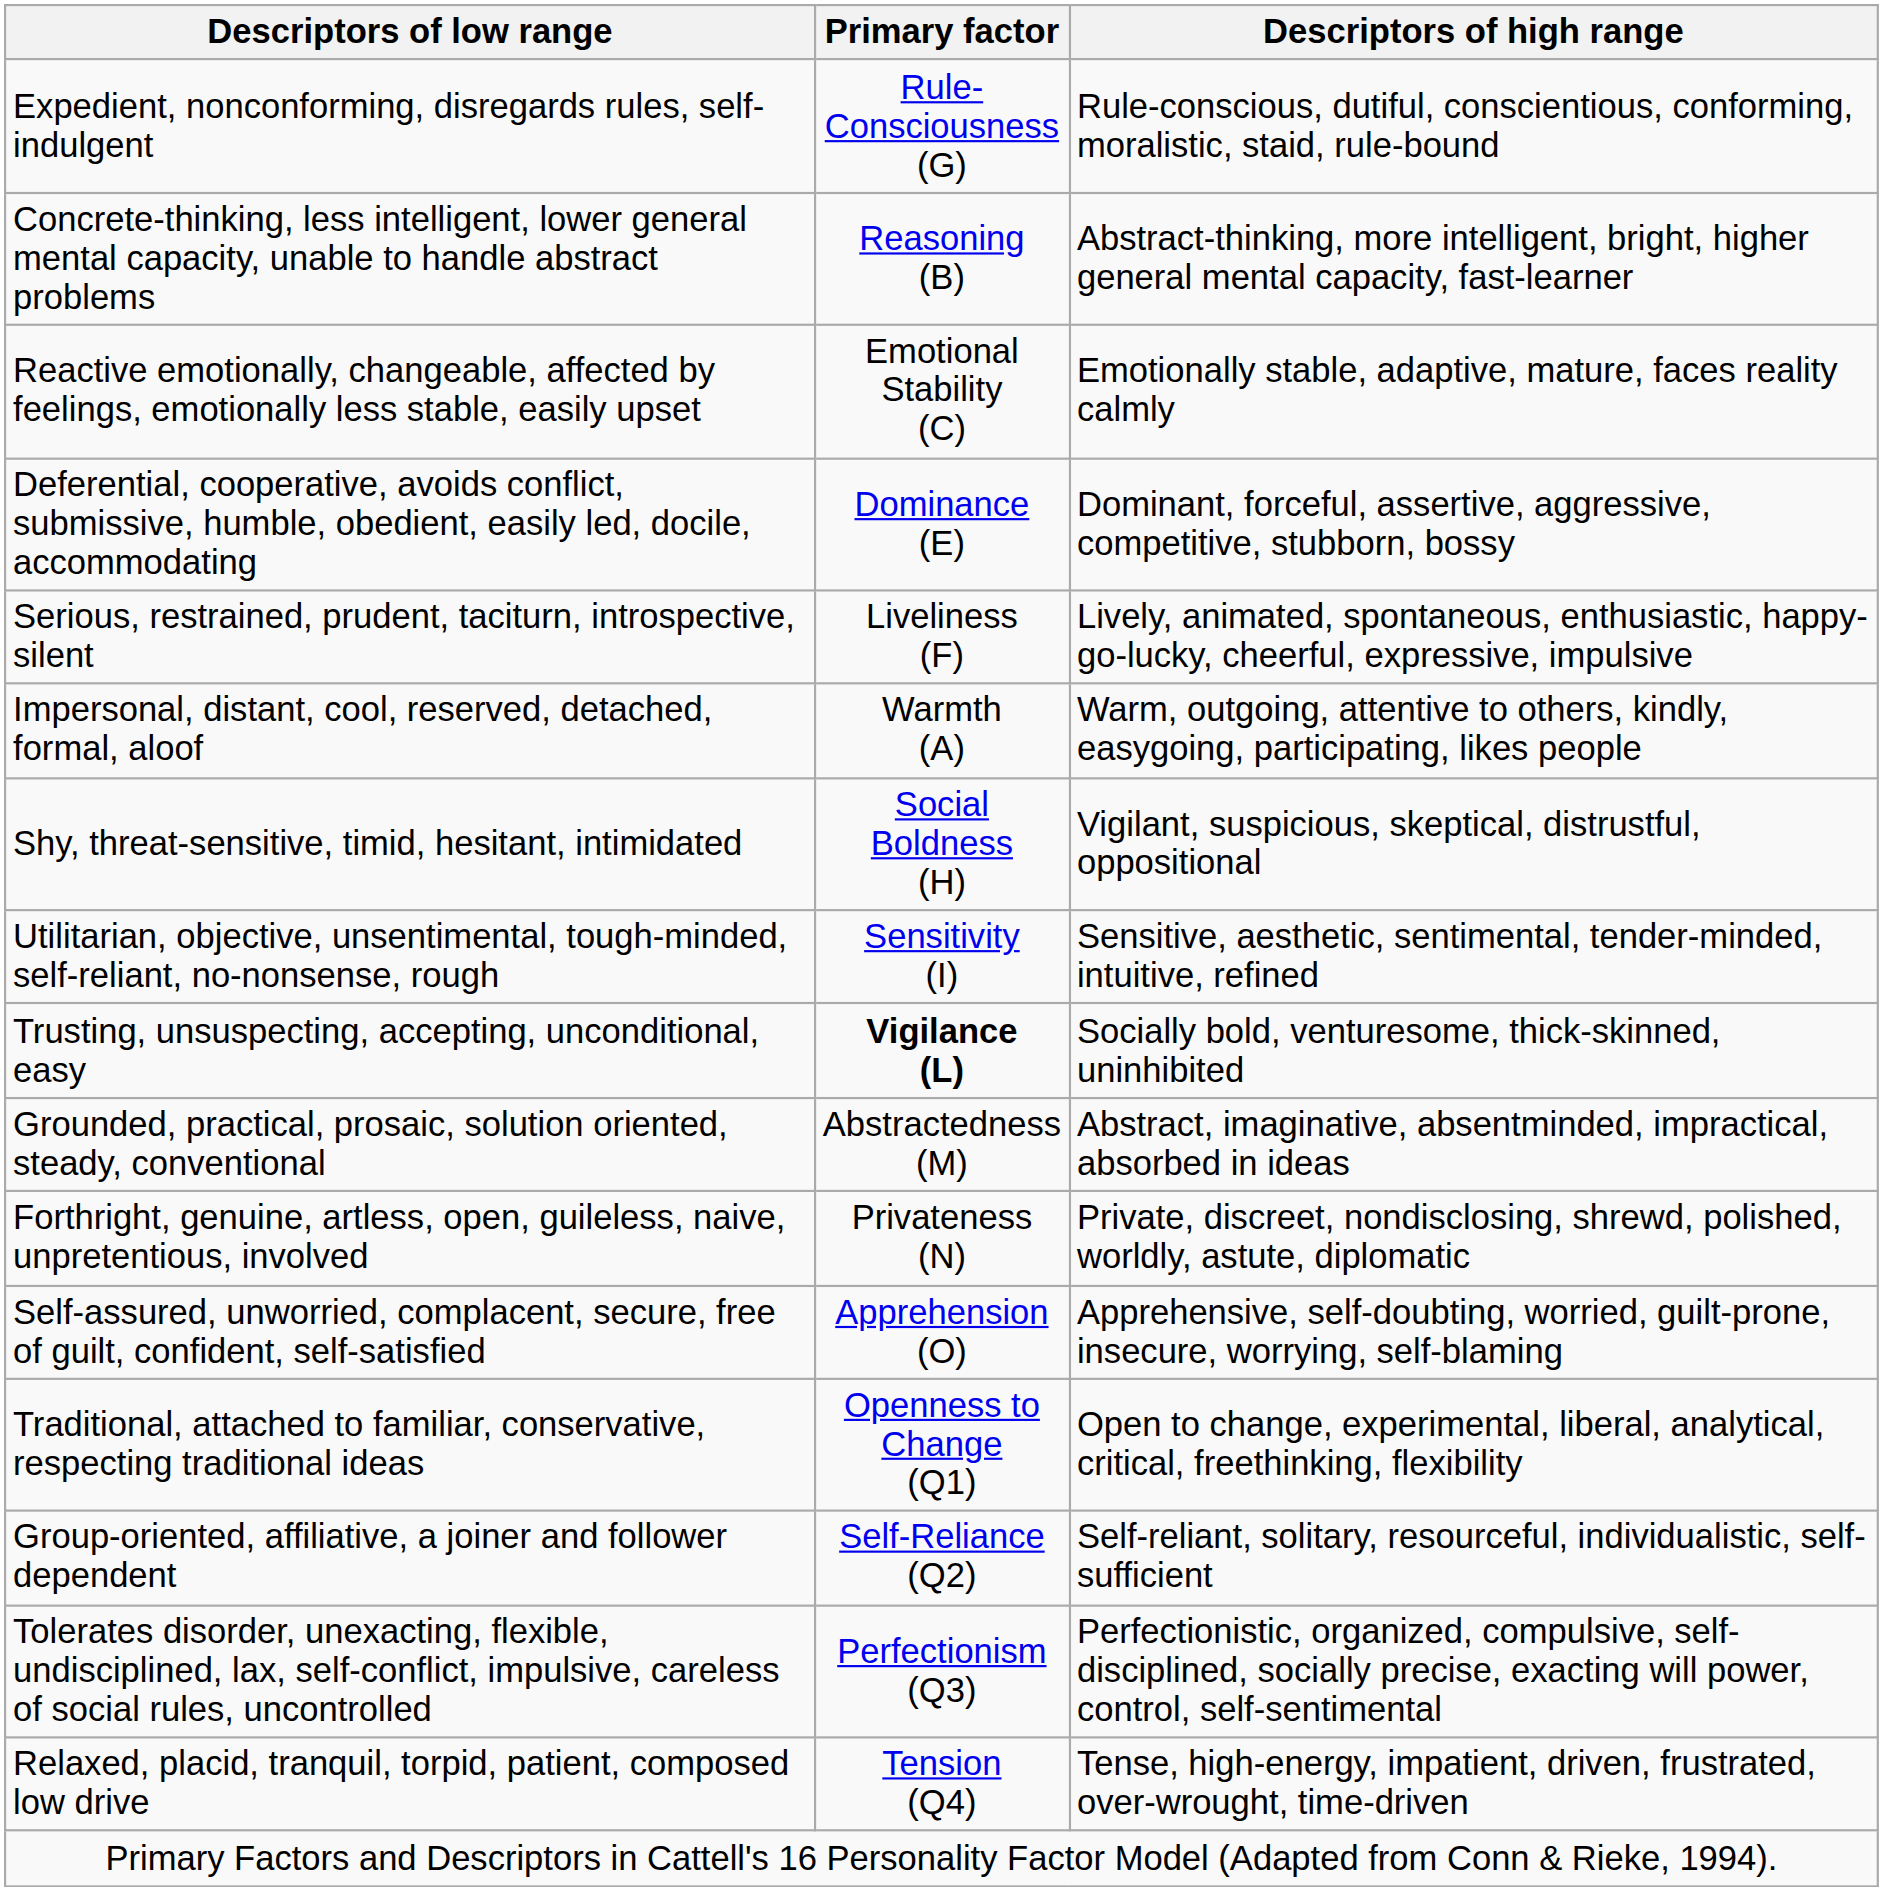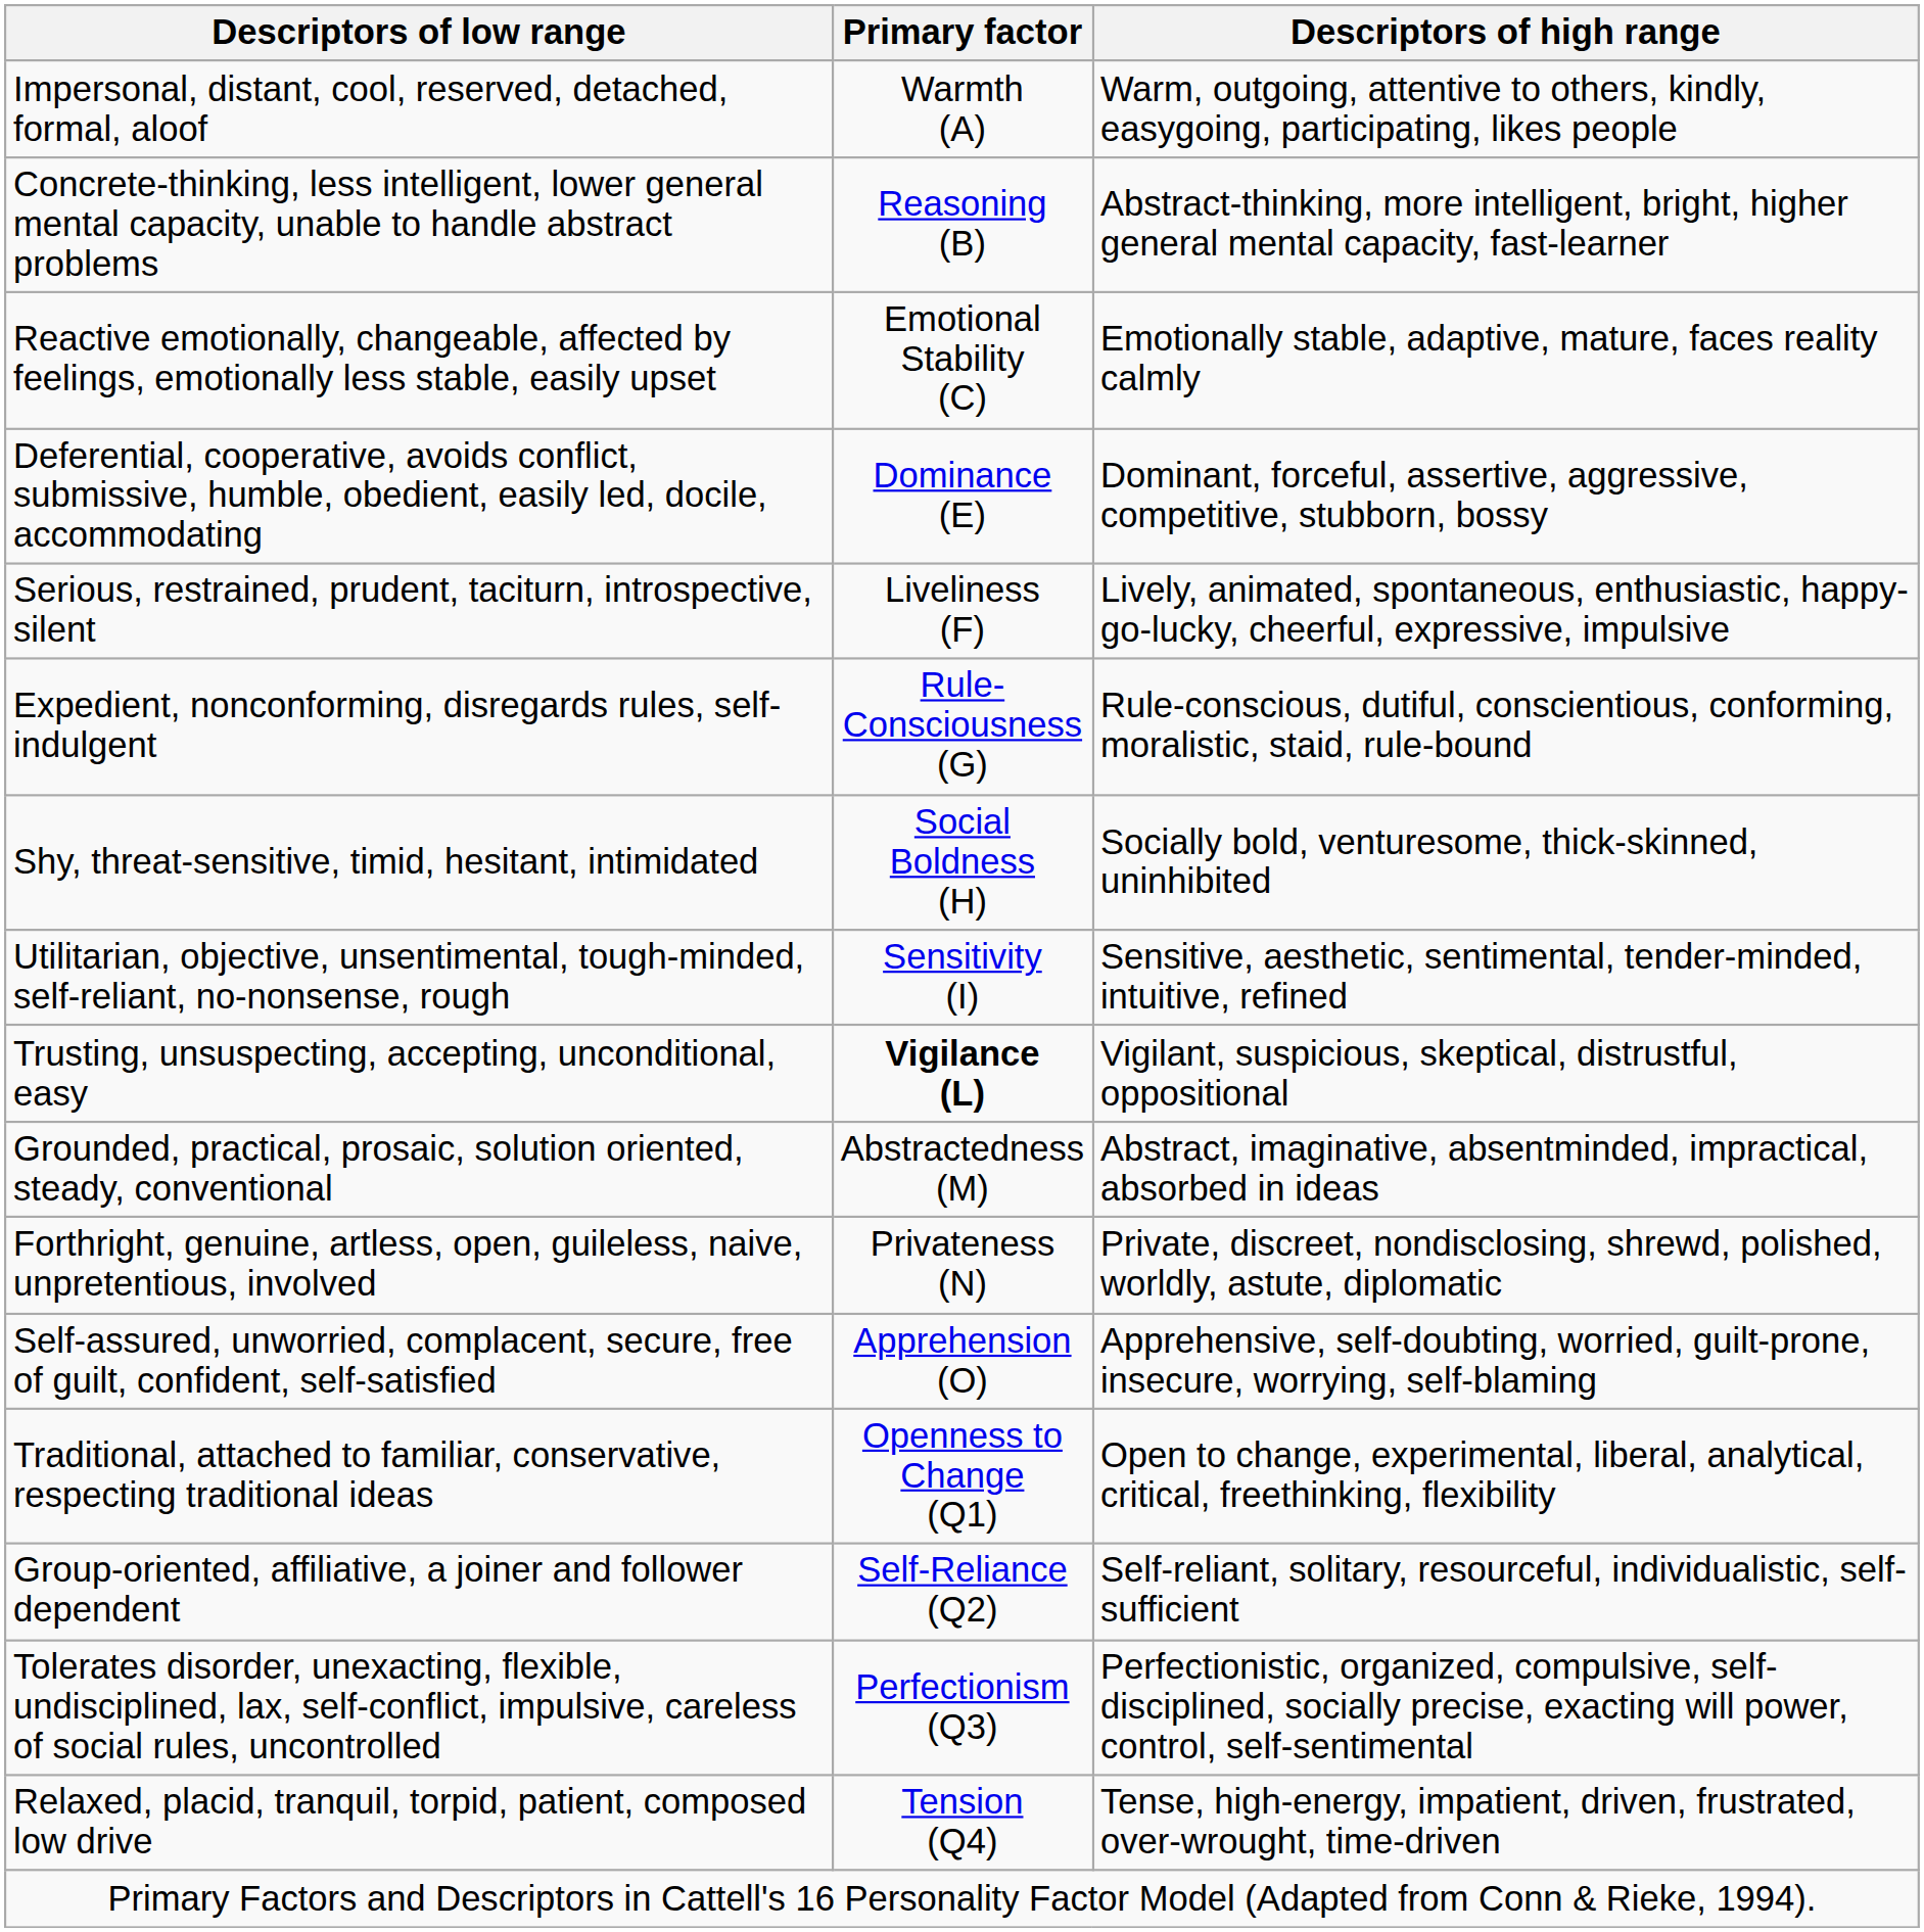 <table class="wikitable">
 <tr>
 <th style="width:45%;">Descriptors of low range</th>
 <th style="width:10%;">Primary factor</th>
 <th style="width:45%;">Descriptors of high range</th>
 </tr>
 <tr>
-<td>Expedient, nonconforming, disregards rules, self-indulgent</td>
-<td align="center"><a href='#'>Rule-Consciousness</a><br>(G)</td>
-<td>Rule-conscious, dutiful, conscientious, conforming, moralistic, staid, rule-bound</td>
+<td>Impersonal, distant, cool, reserved, detached, formal, aloof</td>
+<td align="center">Warmth<br>(A)</td>
+<td>Warm, outgoing, attentive to others, kindly, easygoing, participating, likes people</td>
 </tr>
 <tr>
 <td>Concrete-thinking, less intelligent, lower general mental capacity, unable to handle abstract problems</td>
 <td align="center"><a href='#'>Reasoning</a><br>(B)</td>
 <td>Abstract-thinking, more intelligent, bright, higher general mental capacity, fast-learner</td>
 </tr>
 <tr>
 <td>Reactive emotionally, changeable, affected by feelings, emotionally less stable, easily upset</td>
 <td align="center">Emotional Stability<br>(C)</td>
 <td>Emotionally stable, adaptive, mature, faces reality calmly</td>
 </tr>
 <tr>
 <td>Deferential, cooperative, avoids conflict, submissive, humble, obedient, easily led, docile, accommodating</td>
 <td align="center"><a href='#'>Dominance</a><br>(E)</td>
 <td>Dominant, forceful, assertive, aggressive, competitive, stubborn, bossy</td>
 </tr>
 <tr>
 <td>Serious, restrained, prudent, taciturn, introspective, silent</td>
 <td align="center">Liveliness<br>(F)</td>
 <td>Lively, animated, spontaneous, enthusiastic, happy-go-lucky, cheerful, expressive, impulsive</td>
 </tr>
 <tr>
-<td>Impersonal, distant, cool, reserved, detached, formal, aloof</td>
-<td align="center">Warmth<br>(A)</td>
-<td>Warm, outgoing, attentive to others, kindly, easygoing, participating, likes people</td>
+<td>Expedient, nonconforming, disregards rules, self-indulgent</td>
+<td align="center"><a href='#'>Rule-Consciousness</a><br>(G)</td>
+<td>Rule-conscious, dutiful, conscientious, conforming, moralistic, staid, rule-bound</td>
 </tr>
 <tr>
 <td>Shy, threat-sensitive, timid, hesitant, intimidated</td>
 <td align="center"><a href='#'>Social Boldness</a><br>(H)</td>
-<td>Vigilant, suspicious, skeptical, distrustful, oppositional</td>
+<td>Socially bold, venturesome, thick-skinned, uninhibited</td>
 </tr>
 <tr>
 <td>Utilitarian, objective, unsentimental, tough-minded, self-reliant, no-nonsense, rough</td>
 <td align="center"><a href='#'>Sensitivity</a><br>(I)</td>
 <td>Sensitive, aesthetic, sentimental, tender-minded, intuitive, refined</td>
 </tr>
 <tr>
 <td>Trusting, unsuspecting, accepting, unconditional, easy</td>
 <td align="center"><strong>Vigilance<br>(L)</strong></td>
-<td>Socially bold, venturesome, thick-skinned, uninhibited</td>
+<td>Vigilant, suspicious, skeptical, distrustful, oppositional</td>
 </tr>
 <tr>
 <td>Grounded, practical, prosaic, solution oriented, steady, conventional</td>
 <td align="center">Abstractedness<br>(M)</td>
 <td>Abstract, imaginative, absentminded, impractical, absorbed in ideas</td>
 </tr>
 <tr>
 <td>Forthright, genuine, artless, open, guileless, naive, unpretentious, involved</td>
 <td align="center">Privateness<br>(N)</td>
 <td>Private, discreet, nondisclosing, shrewd, polished, worldly, astute, diplomatic</td>
 </tr>
 <tr>
 <td>Self-assured, unworried, complacent, secure, free of guilt, confident, self-satisfied</td>
 <td align="center"><a href='#'>Apprehension</a><br>(O)</td>
 <td>Apprehensive, self-doubting, worried, guilt-prone, insecure, worrying, self-blaming</td>
 </tr>
 <tr>
 <td>Traditional, attached to familiar, conservative, respecting traditional ideas</td>
 <td align="center"><a href='#'>Openness to Change</a><br>(Q1)</td>
 <td>Open to change, experimental, liberal, analytical, critical, freethinking, flexibility</td>
 </tr>
 <tr>
 <td>Group-oriented, affiliative, a joiner and follower dependent</td>
 <td align="center"><a href='#'>Self-Reliance</a><br>(Q2)</td>
 <td>Self-reliant, solitary, resourceful, individualistic, self-sufficient</td>
 </tr>
 <tr>
 <td>Tolerates disorder, unexacting, flexible, undisciplined, lax, self-conflict, impulsive, careless of social rules, uncontrolled</td>
 <td align="center"><a href='#'>Perfectionism</a><br>(Q3)</td>
 <td>Perfectionistic, organized, compulsive, self-disciplined, socially precise, exacting will power, control, self-sentimental</td>
 </tr>
 <tr>
 <td>Relaxed, placid, tranquil, torpid, patient, composed low drive</td>
 <td align="center"><a href='#'>Tension</a><br>(Q4)</td>
 <td>Tense, high-energy, impatient, driven, frustrated, over-wrought, time-driven</td>
 </tr>
 <tr>
 <td colspan="3" align="center">Primary Factors and Descriptors in Cattell's 16 Personality Factor Model (Adapted from Conn & Rieke, 1994).</td>
 </tr>
 </table>
